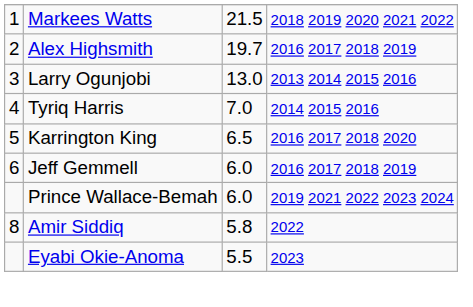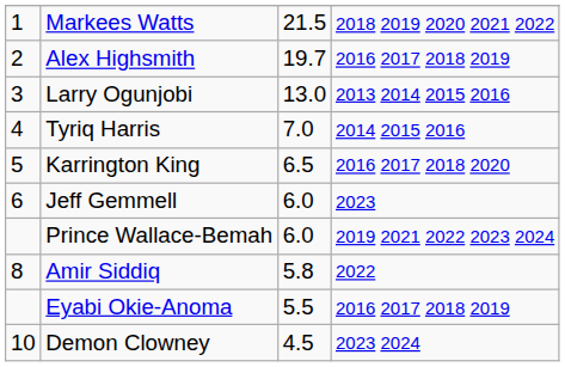 <table class="wikitable">
 <tr>
 </tr>
 <tr>
 <td>1</td>
 <td><a href='#'>Markees Watts</a></td>
 <td>21.5</td>
 <td style="font-size:80%;"><a href='#'>2018</a> <a href='#'>2019</a> <a href='#'>2020</a> <a href='#'>2021</a> <a href='#'>2022</a></td>
 </tr>
 <tr>
 <td>2</td>
 <td><a href='#'>Alex Highsmith</a></td>
 <td>19.7</td>
 <td style="font-size:80%;"><a href='#'>2016</a> <a href='#'>2017</a> <a href='#'>2018</a> <a href='#'>2019</a></td>
 </tr>
 <tr>
 <td>3</td>
 <td>Larry Ogunjobi</td>
 <td>13.0</td>
 <td style="font-size:80%;"><a href='#'>2013</a> <a href='#'>2014</a> <a href='#'>2015</a> <a href='#'>2016</a></td>
 </tr>
 <tr>
 <td>4</td>
 <td>Tyriq Harris</td>
 <td>7.0</td>
 <td style="font-size:80%;"><a href='#'>2014</a> <a href='#'>2015</a> <a href='#'>2016</a></td>
 </tr>
 <tr>
 <td>5</td>
 <td>Karrington King</td>
 <td>6.5</td>
 <td style="font-size:80%;"><a href='#'>2016</a> <a href='#'>2017</a> <a href='#'>2018</a> <a href='#'>2020</a></td>
 </tr>
 <tr>
 <td>6</td>
 <td>Jeff Gemmell</td>
 <td>6.0</td>
-<td style="font-size:80%;"><a href='#'>2016</a> <a href='#'>2017</a> <a href='#'>2018</a> <a href='#'>2019</a></td>
+<td style="font-size:80%;"><a href='#'>2023</a></td>
 </tr>
 <tr>
 <td></td>
 <td>Prince Wallace-Bemah</td>
 <td>6.0</td>
 <td style="font-size:80%;"><a href='#'>2019</a> <a href='#'>2021</a> <a href='#'>2022</a> <a href='#'>2023</a> <a href='#'>2024</a></td>
 </tr>
 <tr>
 <td>8</td>
 <td><a href='#'>Amir Siddiq</a></td>
 <td>5.8</td>
 <td style="font-size:80%;"><a href='#'>2022</a></td>
 </tr>
 <tr>
 <td></td>
 <td><a href='#'>Eyabi Okie-Anoma</a></td>
 <td>5.5</td>
-<td style="font-size:80%;"><a href='#'>2023</a></td>
+<td style="font-size:80%;"><a href='#'>2016</a> <a href='#'>2017</a> <a href='#'>2018</a> <a href='#'>2019</a></td>
+</tr>
+<tr>
+<td>10</td>
+<td>Demon Clowney</td>
+<td>4.5</td>
+<td style="font-size:80%;"><a href='#'>2023</a> <a href='#'>2024</a></td>
 </tr>
 </table>
